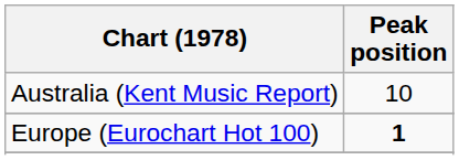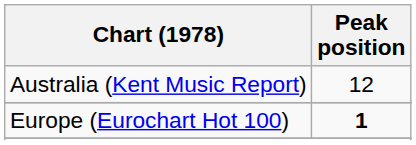 <table class="wikitable sortable">
 <tr>
 <th>Chart (1978)</th>
 <th>Peak<br>position</th>
 </tr>
 <tr>
 <td>Australia (<a href='#'>Kent Music Report</a>)</td>
-<td align="center">10</td>
+<td align="center">12</td>
 </tr>
 <tr>
 </tr>
 <tr>
 </tr>
 <tr>
 <td>Europe (<a href='#'>Eurochart Hot 100</a>)</td>
 <td align="center"><strong>1</strong></td>
 </tr>
 <tr>
 </tr>
 <tr>
 </tr>
 <tr>
 </tr>
 <tr>
 </tr>
 <tr>
 </tr>
 <tr>
 </tr>
 </table>
